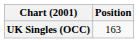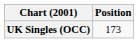 <table class="wikitable plainrowheaders" style="text-align:center">
 <tr>
 <th scope="col">Chart (2001)</th>
 <th scope="col">Position</th>
 </tr>
 <tr>
 <th scope="row">UK Singles (OCC)</th>
-<td>163</td>
+<td>173</td>
 </tr>
 </table>
